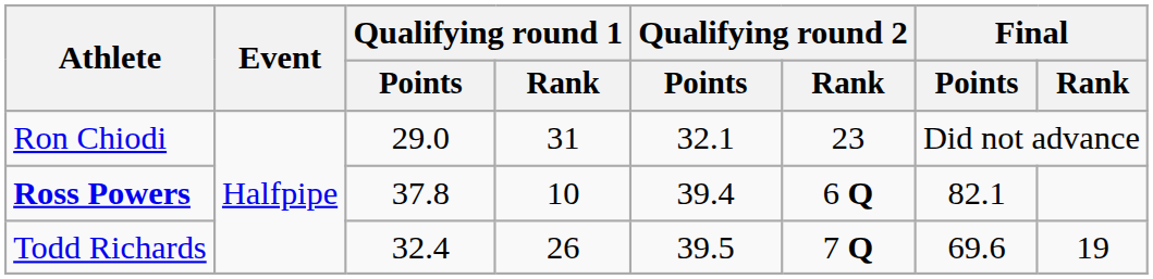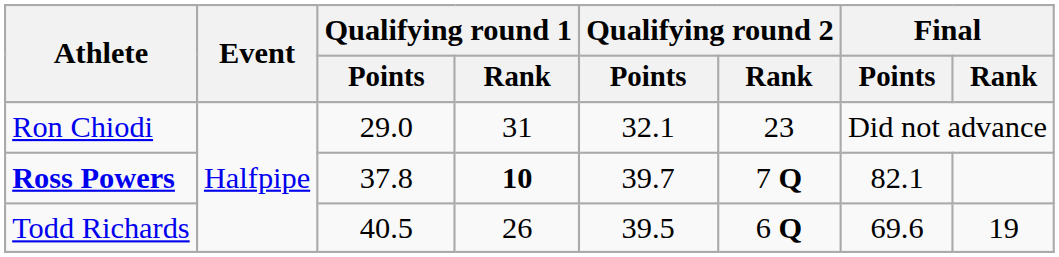 <table class=wikitable style=font-size:90%;text-align:center>
 <tr>
 <th rowspan=2>Athlete</th>
 <th rowspan=2>Event</th>
 <th colspan=2>Qualifying round 1</th>
 <th colspan=2>Qualifying round 2</th>
 <th colspan=2>Final</th>
 </tr>
 <tr style=font-size:95%>
 <th>Points</th>
 <th>Rank</th>
 <th>Points</th>
 <th>Rank</th>
 <th>Points</th>
 <th>Rank</th>
 </tr>
 <tr>
 <td align=left><a href='#'>Ron Chiodi</a></td>
 <td align=left rowspan=3><a href='#'>Halfpipe</a></td>
 <td>29.0</td>
 <td>31</td>
 <td>32.1</td>
 <td>23</td>
 <td colspan=2>Did not advance</td>
 </tr>
 <tr>
 <td align=left><strong><a href='#'>Ross Powers</a></strong></td>
 <td>37.8</td>
-<td>10</td>
-<td>39.4</td>
-<td>6 <strong>Q</strong></td>
+<td><strong>10</strong></td>
+<td>39.7</td>
+<td>7 <strong>Q</strong></td>
 <td>82.1</td>
 <td></td>
 </tr>
 <tr>
 <td align=left><a href='#'>Todd Richards</a></td>
-<td>32.4</td>
+<td>40.5</td>
 <td>26</td>
 <td>39.5</td>
-<td>7 <strong>Q</strong></td>
+<td>6 <strong>Q</strong></td>
 <td>69.6</td>
 <td>19</td>
 </tr>
 </table>
